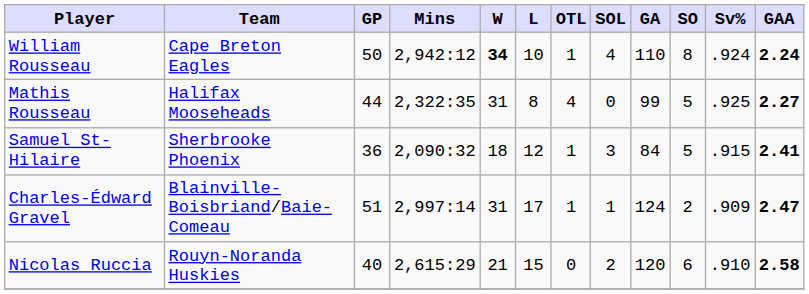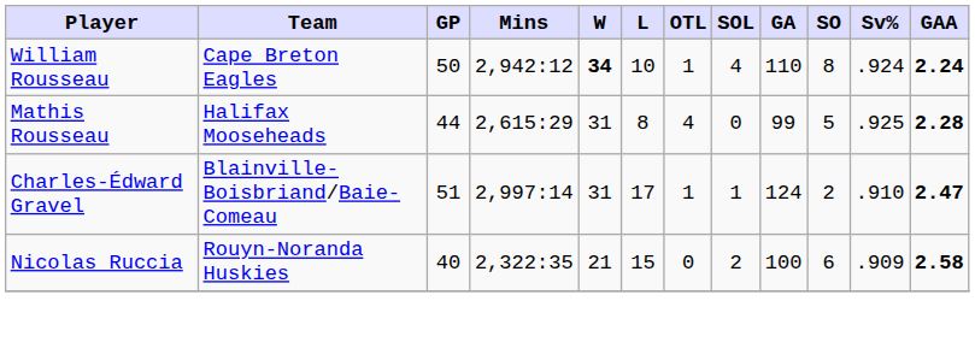 <table class="wikitable" style="text-align:center">
 <tr>
 <th style="background:#ddf; width:25%;">Player</th>
 <th style="background:#ddf; width:25%;">Team</th>
 <th style="background:#ddf; width:5%;">GP</th>
 <th style="background:#ddf; width:5%;">Mins</th>
 <th style="background:#ddf; width:5%;">W</th>
 <th style="background:#ddf; width:5%;">L</th>
 <th style="background:#ddf; width:5%;">OTL</th>
 <th style="background:#ddf; width:5%;">SOL</th>
 <th style="background:#ddf; width:5%;">GA</th>
 <th style="background:#ddf; width:5%;">SO</th>
 <th style="background:#ddf; width:5%;">Sv%</th>
 <th style="background:#ddf; width:5%;">GAA</th>
 </tr>
 <tr>
 <td align=left><a href='#'>William Rousseau</a></td>
 <td align=left><a href='#'>Cape Breton Eagles</a></td>
 <td>50</td>
 <td>2,942:12</td>
 <td><strong>34</strong></td>
 <td>10</td>
 <td>1</td>
 <td>4</td>
 <td>110</td>
 <td>8</td>
 <td>.924</td>
 <td><strong>2.24</strong></td>
 </tr>
 <tr>
 <td align=left><a href='#'>Mathis Rousseau</a></td>
 <td align=left><a href='#'>Halifax Mooseheads</a></td>
 <td>44</td>
-<td>2,322:35</td>
+<td>2,615:29</td>
 <td>31</td>
 <td>8</td>
 <td>4</td>
 <td>0</td>
 <td>99</td>
 <td>5</td>
 <td>.925</td>
-<td><strong>2.27</strong></td>
-</tr>
-<tr>
-<td align=left><a href='#'>Samuel St-Hilaire</a></td>
-<td align=left><a href='#'>Sherbrooke Phoenix</a></td>
-<td>36</td>
-<td>2,090:32</td>
-<td>18</td>
-<td>12</td>
-<td>1</td>
-<td>3</td>
-<td>84</td>
-<td>5</td>
-<td>.915</td>
-<td><strong>2.41</strong></td>
+<td><strong>2.28</strong></td>
 </tr>
 <tr>
 <td align=left><a href='#'>Charles-Édward Gravel</a></td>
 <td align=left><a href='#'>Blainville-Boisbriand</a>/<a href='#'>Baie-Comeau</a></td>
 <td>51</td>
 <td>2,997:14</td>
 <td>31</td>
 <td>17</td>
 <td>1</td>
 <td>1</td>
 <td>124</td>
 <td>2</td>
-<td>.909</td>
+<td>.910</td>
 <td><strong>2.47</strong></td>
 </tr>
 <tr>
 <td align=left><a href='#'>Nicolas Ruccia</a></td>
 <td align=left><a href='#'>Rouyn-Noranda Huskies</a></td>
 <td>40</td>
-<td>2,615:29</td>
+<td>2,322:35</td>
 <td>21</td>
 <td>15</td>
 <td>0</td>
 <td>2</td>
-<td>120</td>
+<td>100</td>
 <td>6</td>
-<td>.910</td>
+<td>.909</td>
 <td><strong>2.58</strong></td>
 </tr>
 <tr>
 </tr>
 </table>
